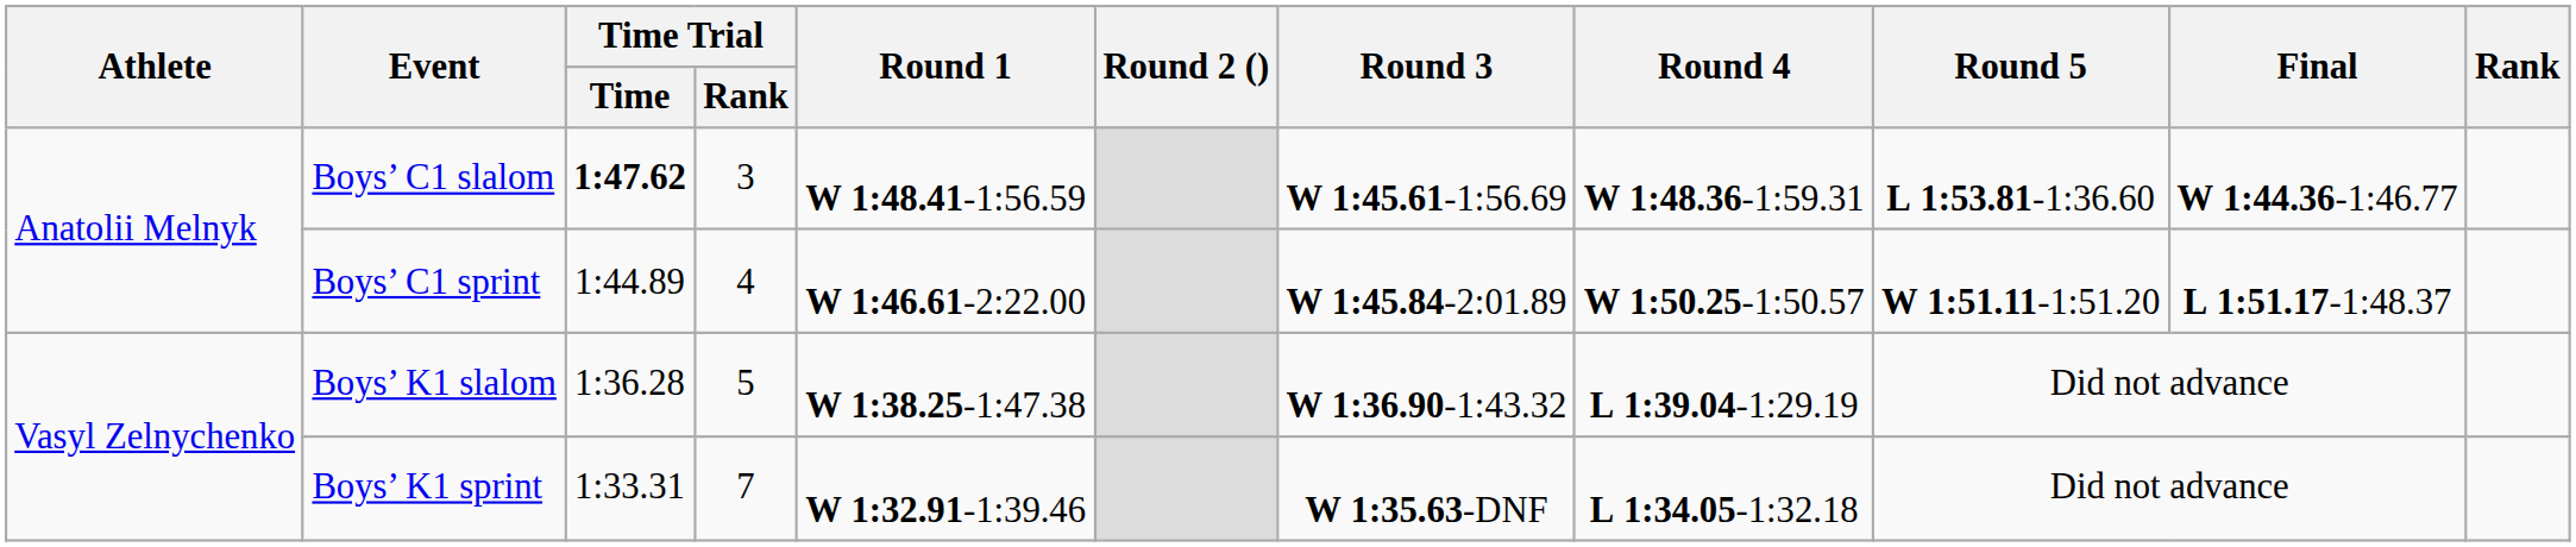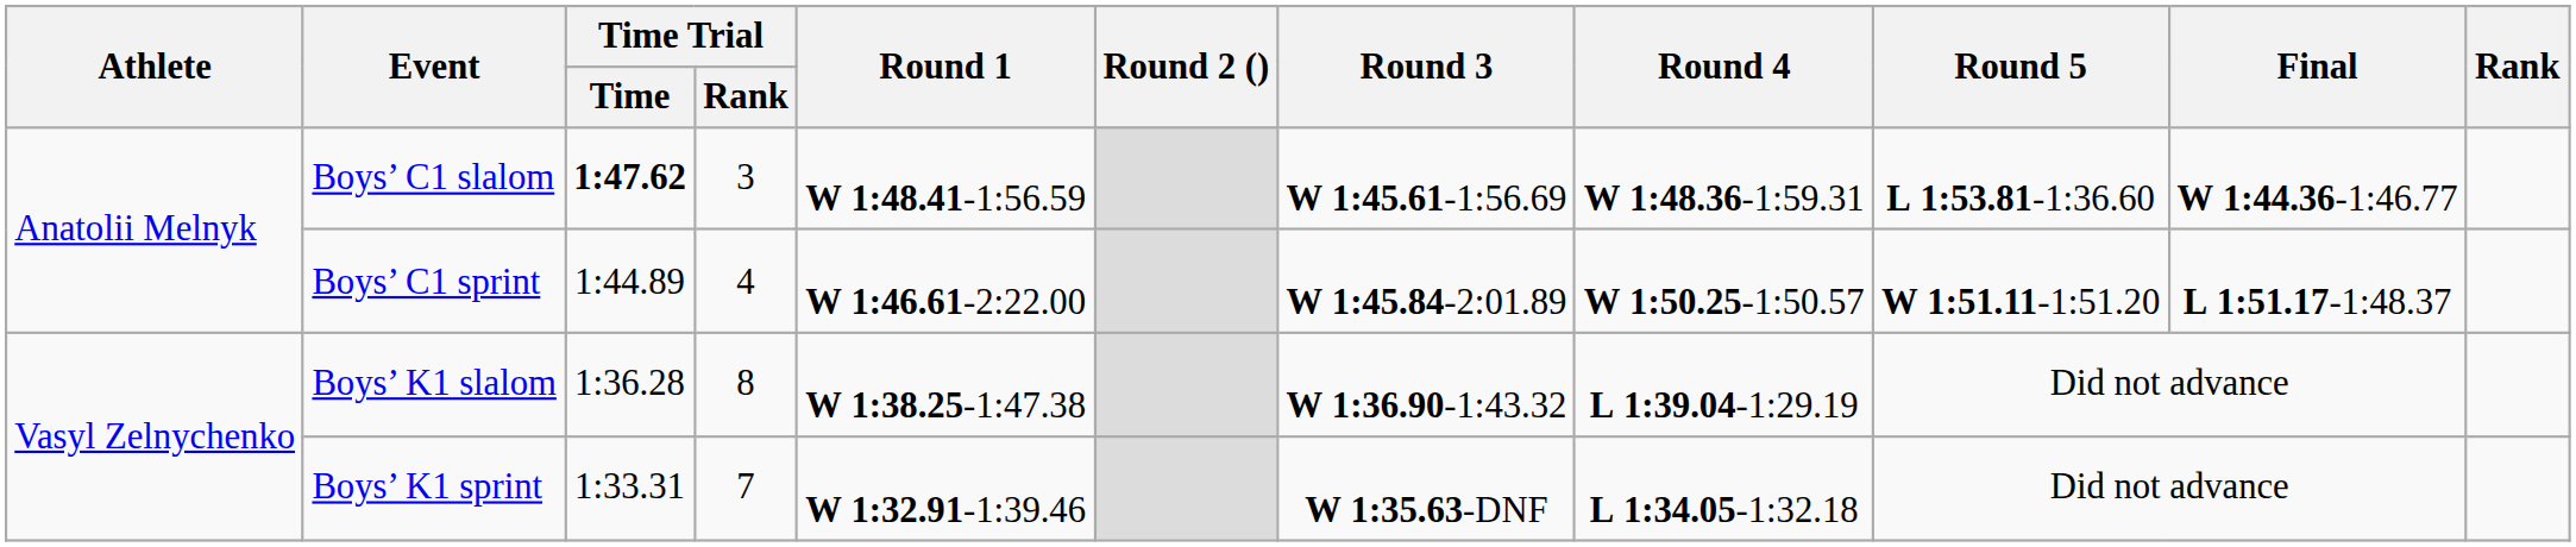 <table class="wikitable" border="1" style="font-size:90%">
 <tr>
 <th rowspan=2>Athlete</th>
 <th rowspan=2>Event</th>
 <th colspan=2>Time Trial</th>
 <th rowspan=2>Round 1</th>
 <th rowspan=2>Round 2 ()</th>
 <th rowspan=2>Round 3</th>
 <th rowspan=2>Round 4</th>
 <th rowspan=2>Round 5</th>
 <th rowspan=2>Final</th>
 <th rowspan=2>Rank</th>
 </tr>
 <tr>
 <th>Time</th>
 <th>Rank</th>
 </tr>
 <tr>
 <td rowspan=2><a href='#'>Anatolii Melnyk</a></td>
 <td><a href='#'>Boys’ C1 slalom</a></td>
 <td align=center><strong>1:47.62</strong></td>
 <td align=center>3</td>
 <td align=center><br><strong>W</strong> <strong>1:48.41</strong>-1:56.59</td>
 <td bgcolor=#DCDCDC></td>
 <td align=center><br><strong>W</strong> <strong>1:45.61</strong>-1:56.69</td>
 <td align=center><br><strong>W</strong> <strong>1:48.36</strong>-1:59.31</td>
 <td align=center><br><strong>L</strong> <strong>1:53.81</strong>-1:36.60</td>
 <td align=center><br><strong>W</strong> <strong>1:44.36</strong>-1:46.77</td>
 <td align=center></td>
 </tr>
 <tr>
 <td><a href='#'>Boys’ C1 sprint</a></td>
 <td align=center>1:44.89</td>
 <td align=center>4</td>
 <td align=center><br><strong>W</strong> <strong>1:46.61</strong>-2:22.00</td>
 <td bgcolor=#DCDCDC></td>
 <td align=center><br><strong>W</strong> <strong>1:45.84</strong>-2:01.89</td>
 <td align=center><br><strong>W</strong> <strong>1:50.25</strong>-1:50.57</td>
 <td align=center><br><strong>W</strong> <strong>1:51.11</strong>-1:51.20</td>
 <td align=center><br><strong>L</strong> <strong>1:51.17</strong>-1:48.37</td>
 <td align=center></td>
 </tr>
 <tr>
 <td rowspan=2><a href='#'>Vasyl Zelnychenko</a></td>
 <td><a href='#'>Boys’ K1 slalom</a></td>
 <td align=center>1:36.28</td>
-<td align=center>5</td>
+<td align=center>8</td>
 <td align=center><br><strong>W</strong> <strong>1:38.25</strong>-1:47.38</td>
 <td bgcolor=#DCDCDC></td>
 <td align=center><br><strong>W</strong> <strong>1:36.90</strong>-1:43.32</td>
 <td align=center><br><strong>L</strong> <strong>1:39.04</strong>-1:29.19</td>
 <td align=center colspan=2>Did not advance</td>
 <td></td>
 </tr>
 <tr>
 <td><a href='#'>Boys’ K1 sprint</a></td>
 <td align=center>1:33.31</td>
 <td align=center>7</td>
 <td align=center><br><strong>W</strong> <strong>1:32.91</strong>-1:39.46</td>
 <td bgcolor=#DCDCDC></td>
 <td align=center><br><strong>W</strong> <strong>1:35.63</strong>-DNF</td>
 <td align=center><br><strong>L</strong> <strong>1:34.05</strong>-1:32.18</td>
 <td align=center colspan=2>Did not advance</td>
 <td></td>
 </tr>
 </table>
